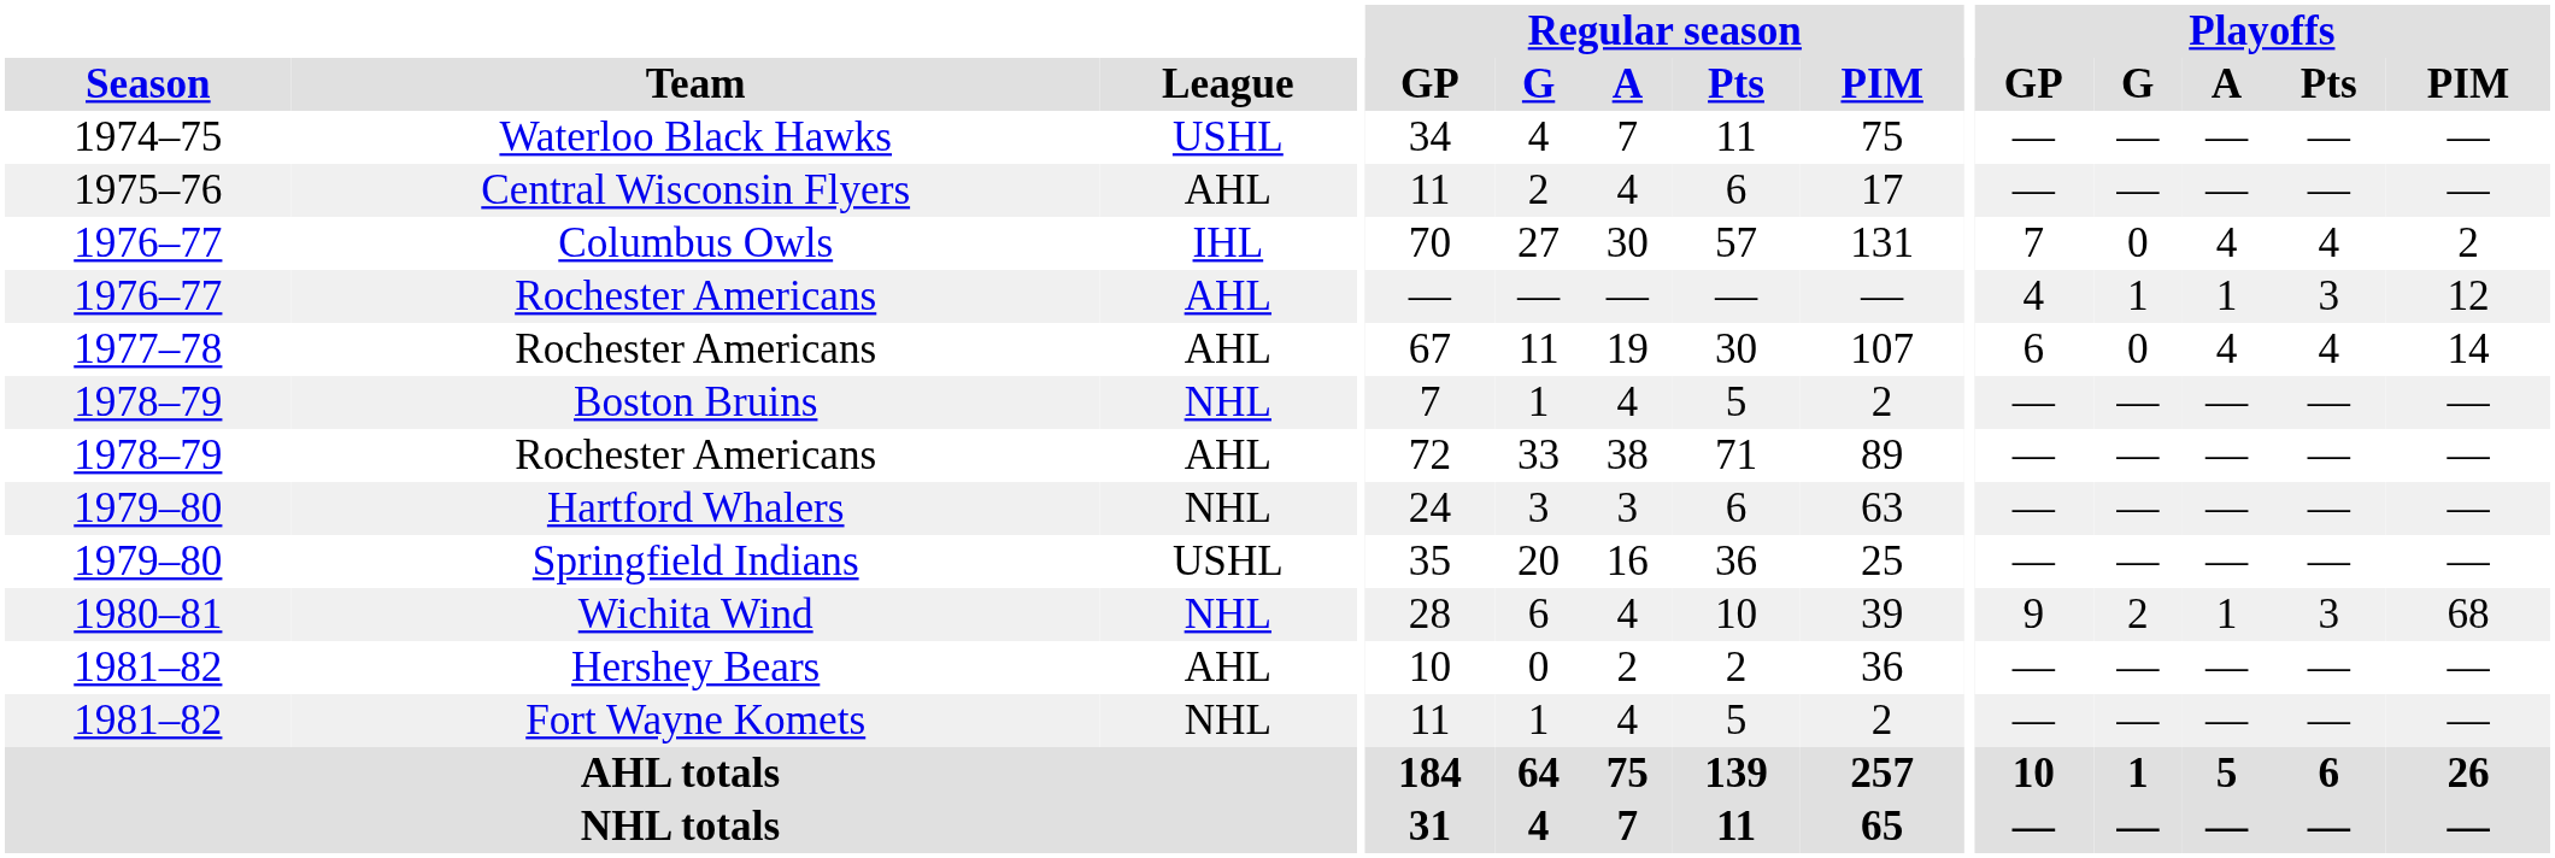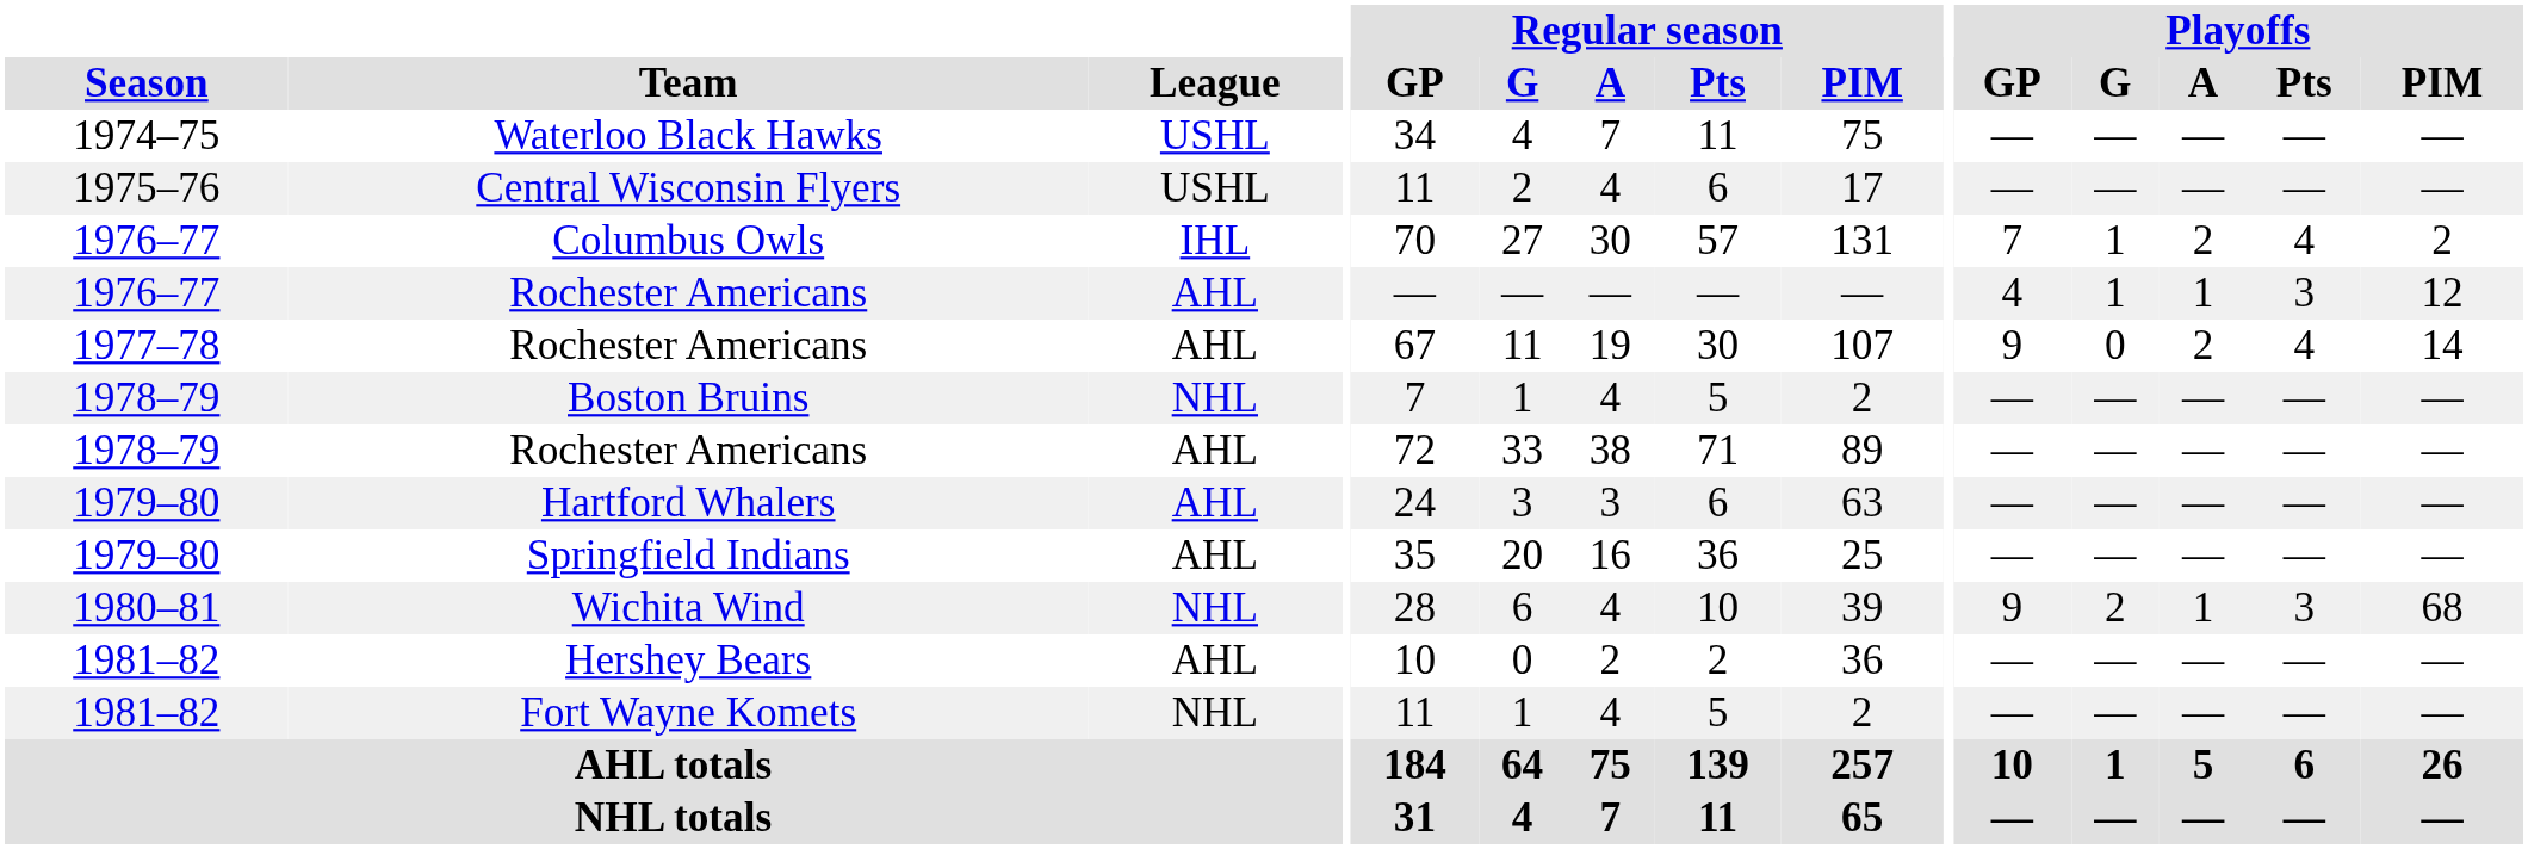 <table border="0" cellpadding="1" cellspacing="0" style="text-align:center; width:60em">
 <tr bgcolor="#e0e0e0">
 <th colspan="3" bgcolor="#ffffff"></th>
 <th rowspan="100" bgcolor="#ffffff"></th>
 <th colspan="5"><a href='#'>Regular season</a></th>
 <th rowspan="100" bgcolor="#ffffff"></th>
 <th colspan="5"><a href='#'>Playoffs</a></th>
 </tr>
 <tr bgcolor="#e0e0e0">
 <th><a href='#'>Season</a></th>
 <th>Team</th>
 <th>League</th>
 <th>GP</th>
 <th><a href='#'>G</a></th>
 <th><a href='#'>A</a></th>
 <th><a href='#'>Pts</a></th>
 <th><a href='#'>PIM</a></th>
 <th>GP</th>
 <th>G</th>
 <th>A</th>
 <th>Pts</th>
 <th>PIM</th>
 </tr>
 <tr>
 <td>1974–75</td>
 <td><a href='#'>Waterloo Black Hawks</a></td>
 <td><a href='#'>USHL</a></td>
 <td>34</td>
 <td>4</td>
 <td>7</td>
 <td>11</td>
 <td>75</td>
 <td>—</td>
 <td>—</td>
 <td>—</td>
 <td>—</td>
 <td>—</td>
 </tr>
 <tr bgcolor="#f0f0f0">
 <td>1975–76</td>
 <td><a href='#'>Central Wisconsin Flyers</a></td>
-<td>AHL</td>
+<td>USHL</td>
 <td>11</td>
 <td>2</td>
 <td>4</td>
 <td>6</td>
 <td>17</td>
 <td>—</td>
 <td>—</td>
 <td>—</td>
 <td>—</td>
 <td>—</td>
 </tr>
 <tr>
 <td><a href='#'>1976–77</a></td>
 <td><a href='#'>Columbus Owls</a></td>
 <td><a href='#'>IHL</a></td>
 <td>70</td>
 <td>27</td>
 <td>30</td>
 <td>57</td>
 <td>131</td>
 <td>7</td>
-<td>0</td>
-<td>4</td>
+<td>1</td>
+<td>2</td>
 <td>4</td>
 <td>2</td>
 </tr>
 <tr bgcolor="#f0f0f0">
 <td><a href='#'>1976–77</a></td>
 <td><a href='#'>Rochester Americans</a></td>
 <td><a href='#'>AHL</a></td>
 <td>—</td>
 <td>—</td>
 <td>—</td>
 <td>—</td>
 <td>—</td>
 <td>4</td>
 <td>1</td>
 <td>1</td>
 <td>3</td>
 <td>12</td>
 </tr>
 <tr>
 <td><a href='#'>1977–78</a></td>
 <td>Rochester Americans</td>
 <td>AHL</td>
 <td>67</td>
 <td>11</td>
 <td>19</td>
 <td>30</td>
 <td>107</td>
-<td>6</td>
+<td>9</td>
 <td>0</td>
-<td>4</td>
+<td>2</td>
 <td>4</td>
 <td>14</td>
 </tr>
 <tr bgcolor="#f0f0f0">
 <td><a href='#'>1978–79</a></td>
 <td><a href='#'>Boston Bruins</a></td>
 <td><a href='#'>NHL</a></td>
 <td>7</td>
 <td>1</td>
 <td>4</td>
 <td>5</td>
 <td>2</td>
 <td>—</td>
 <td>—</td>
 <td>—</td>
 <td>—</td>
 <td>—</td>
 </tr>
 <tr>
 <td><a href='#'>1978–79</a></td>
 <td>Rochester Americans</td>
 <td>AHL</td>
 <td>72</td>
 <td>33</td>
 <td>38</td>
 <td>71</td>
 <td>89</td>
 <td>—</td>
 <td>—</td>
 <td>—</td>
 <td>—</td>
 <td>—</td>
 </tr>
 <tr bgcolor="#f0f0f0">
 <td><a href='#'>1979–80</a></td>
 <td><a href='#'>Hartford Whalers</a></td>
-<td>NHL</td>
+<td><a href='#'>AHL</a></td>
 <td>24</td>
 <td>3</td>
 <td>3</td>
 <td>6</td>
 <td>63</td>
 <td>—</td>
 <td>—</td>
 <td>—</td>
 <td>—</td>
 <td>—</td>
 </tr>
 <tr>
 <td><a href='#'>1979–80</a></td>
 <td><a href='#'>Springfield Indians</a></td>
-<td>USHL</td>
+<td>AHL</td>
 <td>35</td>
 <td>20</td>
 <td>16</td>
 <td>36</td>
 <td>25</td>
 <td>—</td>
 <td>—</td>
 <td>—</td>
 <td>—</td>
 <td>—</td>
 </tr>
 <tr bgcolor="#f0f0f0">
 <td><a href='#'>1980–81</a></td>
 <td><a href='#'>Wichita Wind</a></td>
 <td><a href='#'>NHL</a></td>
 <td>28</td>
 <td>6</td>
 <td>4</td>
 <td>10</td>
 <td>39</td>
 <td>9</td>
 <td>2</td>
 <td>1</td>
 <td>3</td>
 <td>68</td>
 </tr>
 <tr>
 <td><a href='#'>1981–82</a></td>
 <td><a href='#'>Hershey Bears</a></td>
 <td>AHL</td>
 <td>10</td>
 <td>0</td>
 <td>2</td>
 <td>2</td>
 <td>36</td>
 <td>—</td>
 <td>—</td>
 <td>—</td>
 <td>—</td>
 <td>—</td>
 </tr>
 <tr bgcolor="#f0f0f0">
 <td><a href='#'>1981–82</a></td>
 <td><a href='#'>Fort Wayne Komets</a></td>
 <td>NHL</td>
 <td>11</td>
 <td>1</td>
 <td>4</td>
 <td>5</td>
 <td>2</td>
 <td>—</td>
 <td>—</td>
 <td>—</td>
 <td>—</td>
 <td>—</td>
 </tr>
 <tr bgcolor="#e0e0e0">
 <th colspan="3">AHL totals</th>
 <th>184</th>
 <th>64</th>
 <th>75</th>
 <th>139</th>
 <th>257</th>
 <th>10</th>
 <th>1</th>
 <th>5</th>
 <th>6</th>
 <th>26</th>
 </tr>
 <tr bgcolor="#e0e0e0">
 <th colspan="3">NHL totals</th>
 <th>31</th>
 <th>4</th>
 <th>7</th>
 <th>11</th>
 <th>65</th>
 <th>—</th>
 <th>—</th>
 <th>—</th>
 <th>—</th>
 <th>—</th>
 </tr>
 </table>
